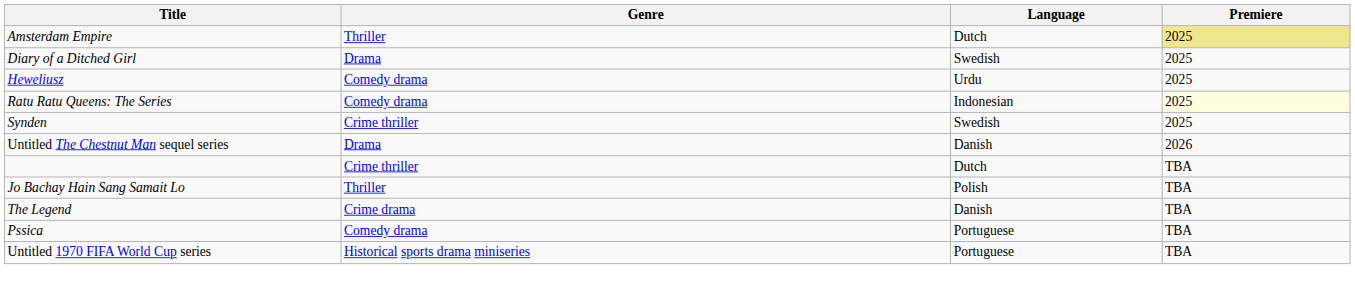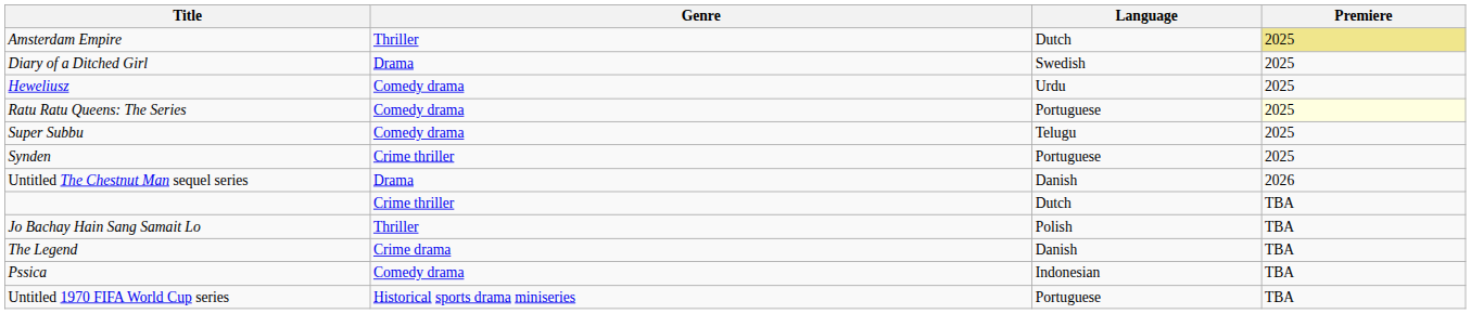 <table class="wikitable sortable" style="width:100%">
 <tr>
 <th scope="col" style="width:25%;">Title</th>
 <th>Genre</th>
 <th>Language</th>
 <th data-sort-type="date">Premiere</th>
 </tr>
 <tr>
 <td><em>Amsterdam Empire</em></td>
 <td><a href='#'>Thriller</a></td>
 <td>Dutch</td>
 <td style="background: khaki;">2025</td>
 </tr>
 <tr>
 <td><em>Diary of a Ditched Girl</em></td>
 <td><a href='#'>Drama</a></td>
 <td>Swedish</td>
 <td>2025</td>
 </tr>
 <tr>
 <td><em><a href='#'>Heweliusz</a></em></td>
 <td><a href='#'>Comedy drama</a></td>
 <td>Urdu</td>
 <td>2025</td>
 </tr>
 <tr>
 <td><em>Ratu Ratu Queens: The Series</em></td>
 <td><a href='#'>Comedy drama</a></td>
-<td>Indonesian</td>
+<td>Portuguese</td>
 <td style="background: lightyellow;">2025</td>
+</tr>
+<tr>
+<td><em>Super Subbu</em></td>
+<td><a href='#'>Comedy drama</a></td>
+<td>Telugu</td>
+<td>2025</td>
 </tr>
 <tr>
 <td><em>Synden</em></td>
 <td><a href='#'>Crime thriller</a></td>
-<td>Swedish</td>
+<td>Portuguese</td>
 <td>2025</td>
 </tr>
 <tr>
 <td>Untitled <em><a href='#'>The Chestnut Man</a></em> sequel series</td>
 <td><a href='#'>Drama</a></td>
 <td>Danish</td>
 <td>2026</td>
 </tr>
 <tr>
 <td><em></em></td>
 <td><a href='#'>Crime thriller</a></td>
 <td>Dutch</td>
 <td>TBA</td>
 </tr>
 <tr>
 <td><em>Jo Bachay Hain Sang Samait Lo</em></td>
 <td><a href='#'>Thriller</a></td>
 <td>Polish</td>
 <td>TBA</td>
 </tr>
 <tr>
 <td><em>The Legend</em></td>
 <td><a href='#'>Crime drama</a></td>
 <td>Danish</td>
 <td>TBA</td>
 </tr>
 <tr>
 <td><em>Pssica</em></td>
 <td><a href='#'>Comedy drama</a></td>
-<td>Portuguese</td>
+<td>Indonesian</td>
 <td>TBA</td>
 </tr>
 <tr>
 <td>Untitled <a href='#'>1970 FIFA World Cup</a> series</td>
 <td><a href='#'>Historical</a> <a href='#'>sports drama</a> <a href='#'>miniseries</a></td>
 <td>Portuguese</td>
 <td>TBA</td>
 </tr>
 </table>
